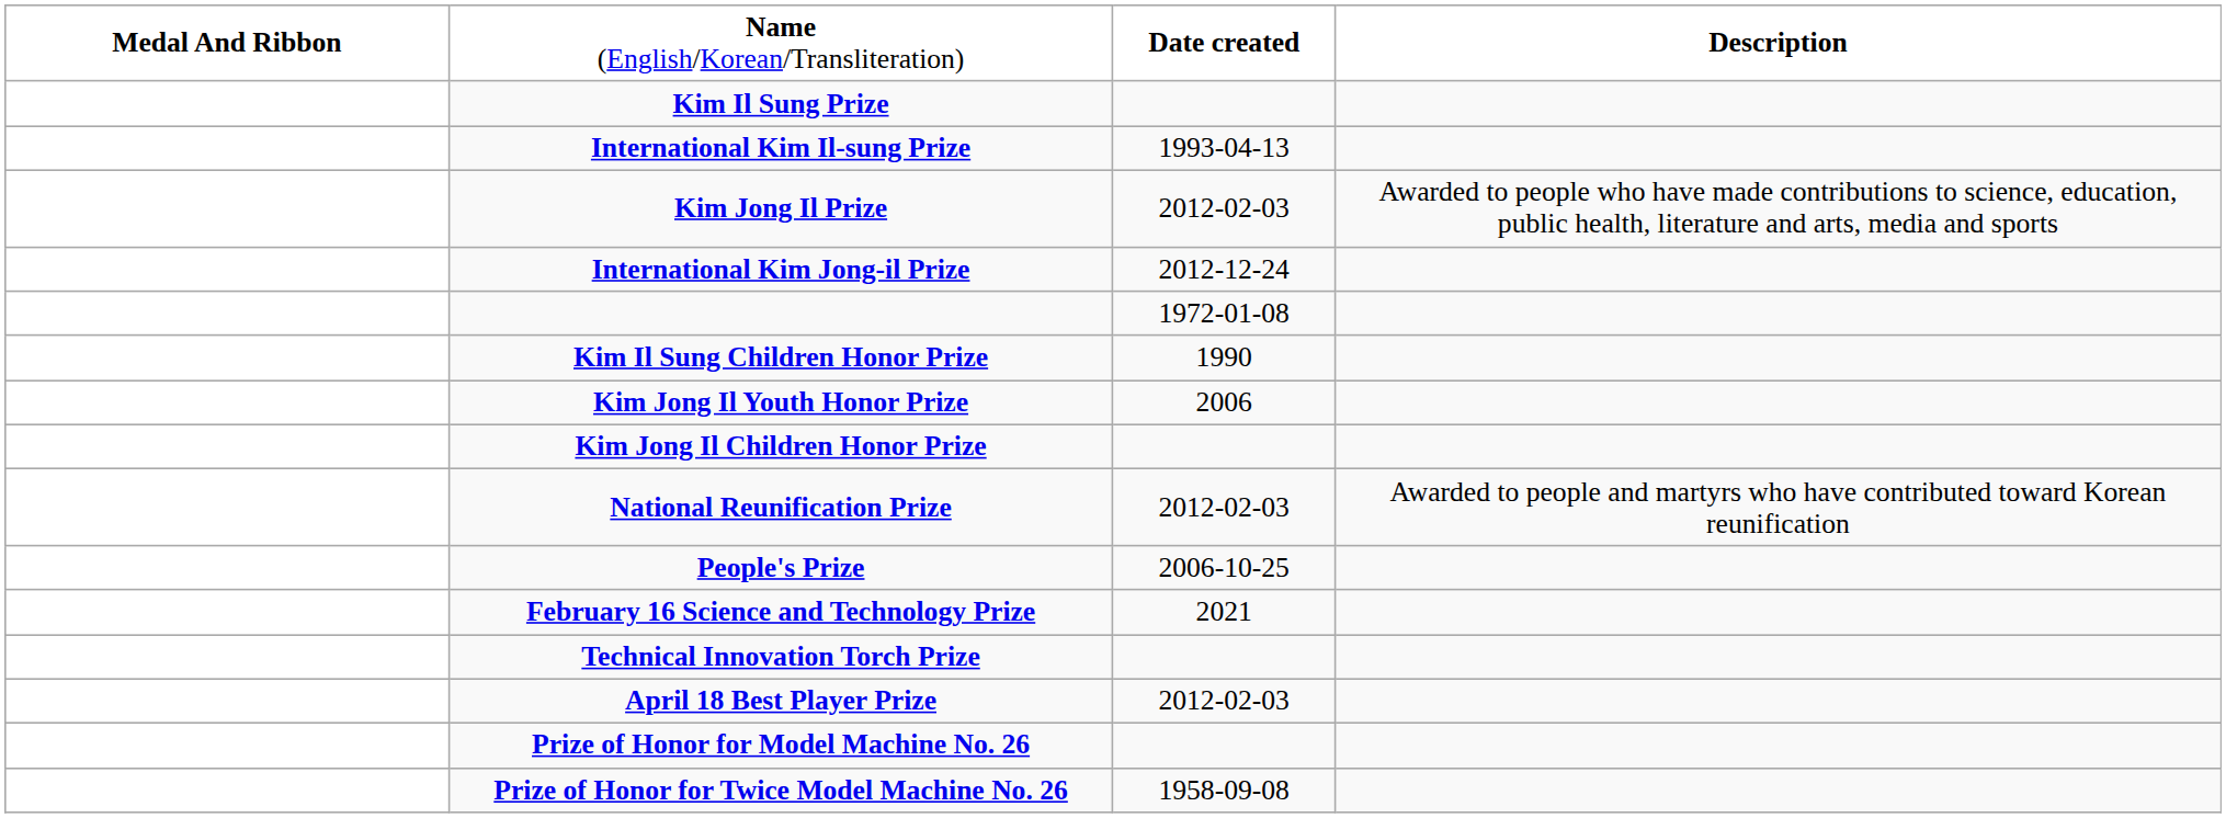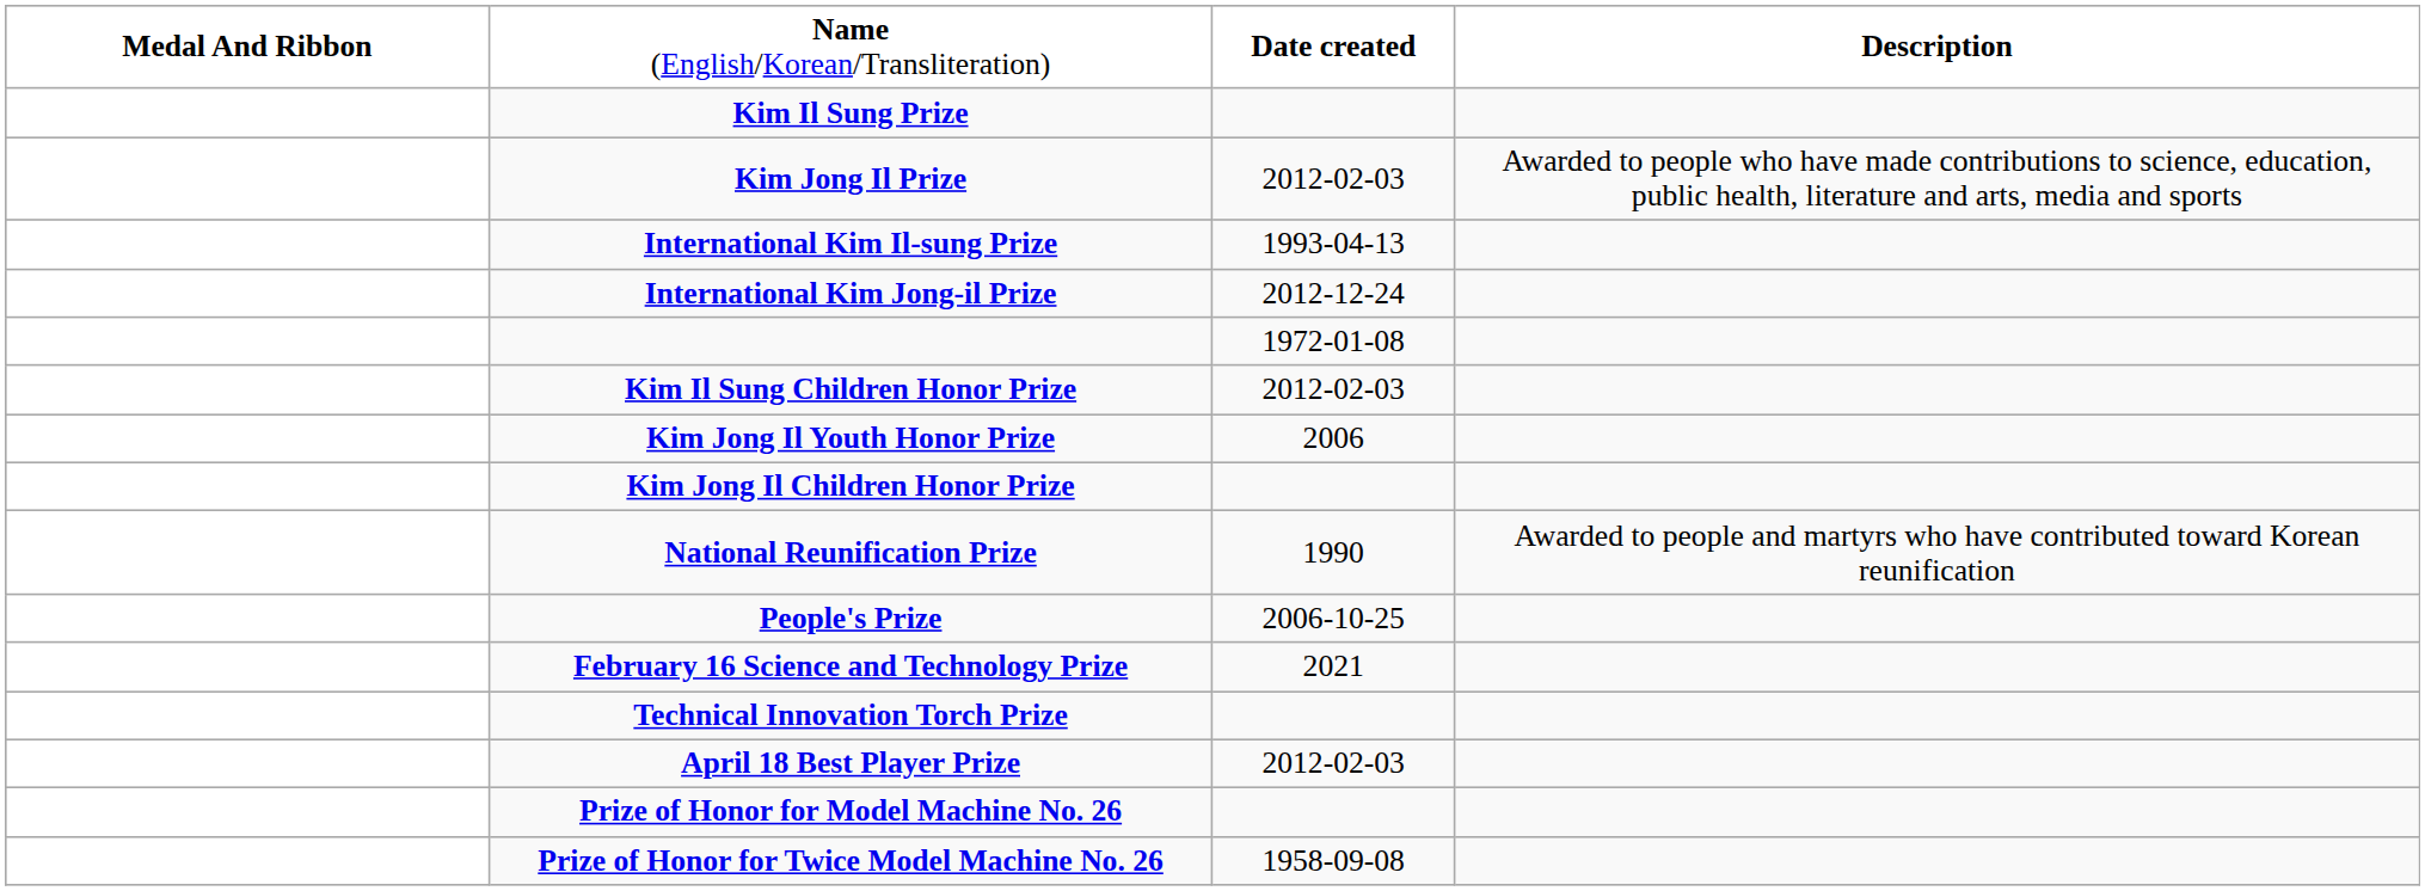 <table class="wikitable" width="100%" style="text-align:center;">
 <tr>
 <td width="20%" bgcolor="#FFFFFF"><strong>Medal And Ribbon</strong></td>
 <td width="30%" bgcolor="#FFFFFF"><strong>Name</strong><br>(<a href='#'>English</a>/<a href='#'>Korean</a>/Transliteration)</td>
 <td width="10%" bgcolor="#FFFFFF"><strong>Date created</strong></td>
 <td width="40%" bgcolor="#FFFFFF"><strong>Description</strong></td>
 </tr>
 <tr>
 <td bgcolor="#FFFFFF"> </td>
 <td><strong><a href='#'>Kim Il Sung Prize</a></strong></td>
 <td></td>
 <td></td>
 </tr>
 <tr>
 <td bgcolor="#FFFFFF"></td>
+<td><strong><a href='#'>Kim Jong Il Prize</a></strong></td>
+<td>2012-02-03</td>
+<td>Awarded to people who have made contributions to science, education, public health, literature and arts, media and sports</td>
+</tr>
+<tr>
+<td bgcolor="#FFFFFF"></td>
 <td><strong><a href='#'>International Kim Il-sung Prize</a></strong></td>
 <td>1993-04-13</td>
 <td></td>
-</tr>
-<tr>
-<td bgcolor="#FFFFFF"></td>
-<td><strong><a href='#'>Kim Jong Il Prize</a></strong></td>
-<td>2012-02-03</td>
-<td>Awarded to people who have made contributions to science, education, public health, literature and arts, media and sports</td>
 </tr>
 <tr>
 <td bgcolor="#FFFFFF"></td>
 <td><strong><a href='#'>International Kim Jong-il Prize</a></strong></td>
 <td>2012-12-24</td>
 <td></td>
 </tr>
 <tr>
 <td bgcolor="#FFFFFF"></td>
 <td><strong></strong></td>
 <td>1972-01-08</td>
 <td></td>
 </tr>
 <tr>
 <td bgcolor="#FFFFFF"></td>
 <td><strong><a href='#'>Kim Il Sung Children Honor Prize</a></strong></td>
-<td>1990</td>
+<td>2012-02-03</td>
 <td></td>
 </tr>
 <tr>
 <td bgcolor="#FFFFFF"></td>
 <td><strong><a href='#'>Kim Jong Il Youth Honor Prize</a></strong></td>
 <td>2006</td>
 <td></td>
 </tr>
 <tr>
 <td bgcolor="#FFFFFF"></td>
 <td><strong><a href='#'>Kim Jong Il Children Honor Prize</a></strong></td>
 <td></td>
 <td></td>
 </tr>
 <tr>
 <td bgcolor="#FFFFFF"></td>
 <td><strong><a href='#'>National Reunification Prize</a></strong></td>
-<td>2012-02-03</td>
+<td>1990</td>
 <td>Awarded to people and martyrs who have contributed toward Korean reunification</td>
 </tr>
 <tr>
 <td bgcolor="#FFFFFF"></td>
 <td><strong><a href='#'>People's Prize</a></strong></td>
 <td>2006-10-25</td>
 <td></td>
 </tr>
 <tr>
 <td bgcolor="#FFFFFF"></td>
 <td><strong><a href='#'>February 16 Science and Technology Prize</a></strong></td>
 <td>2021</td>
 <td></td>
 </tr>
 <tr>
 <td bgcolor="#FFFFFF"></td>
 <td><strong><a href='#'>Technical Innovation Torch Prize</a></strong></td>
 <td></td>
 <td></td>
 </tr>
 <tr>
 <td bgcolor="#FFFFFF"></td>
 <td><strong><a href='#'>April 18 Best Player Prize</a></strong></td>
 <td>2012-02-03</td>
 <td></td>
 </tr>
 <tr>
 <td bgcolor="#FFFFFF"></td>
 <td><strong><a href='#'>Prize of Honor for Model Machine No. 26</a></strong></td>
 <td></td>
 <td></td>
 </tr>
 <tr>
 <td bgcolor="#FFFFFF"></td>
 <td><strong><a href='#'>Prize of Honor for Twice Model Machine No. 26</a></strong></td>
 <td>1958-09-08</td>
 <td></td>
 </tr>
 </table>
